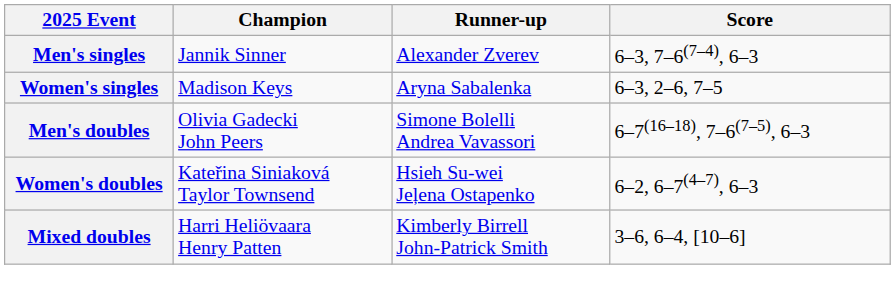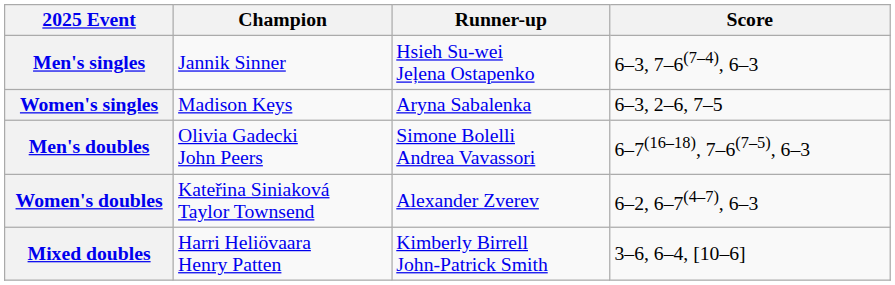 <table class="wikitable plainrowheaders nowrap">
 <tr>
 <th width=130><a href='#'>2025 Event</a></th>
 <th width=170>Champion</th>
 <th width=170>Runner-up</th>
 <th width=220>Score</th>
 </tr>
 <tr>
 <th scope="row"><a href='#'>Men's singles</a></th>
 <td> <a href='#'>Jannik Sinner</a></td>
-<td> <a href='#'>Alexander Zverev</a></td>
+<td> <a href='#'>Hsieh Su-wei</a>  <br> <a href='#'>Jeļena Ostapenko</a></td>
 <td>6–3, 7–6<sup>(7–4)</sup>, 6–3</td>
 </tr>
 <tr>
 <th scope="row"><a href='#'>Women's singles</a></th>
 <td> <a href='#'>Madison Keys</a></td>
 <td> <a href='#'>Aryna Sabalenka</a></td>
 <td>6–3, 2–6, 7–5</td>
 </tr>
 <tr>
 <th scope="row"><a href='#'>Men's doubles</a></th>
 <td> <a href='#'>Olivia Gadecki</a>  <br> <a href='#'>John Peers</a></td>
 <td> <a href='#'>Simone Bolelli</a> <br> <a href='#'>Andrea Vavassori</a></td>
 <td>6–7<sup>(16–18)</sup>, 7–6<sup>(7–5)</sup>, 6–3</td>
 </tr>
 <tr>
 <th scope="row"><a href='#'>Women's doubles</a></th>
 <td> <a href='#'>Kateřina Siniaková</a>  <br> <a href='#'>Taylor Townsend</a></td>
-<td> <a href='#'>Hsieh Su-wei</a>  <br> <a href='#'>Jeļena Ostapenko</a></td>
+<td> <a href='#'>Alexander Zverev</a></td>
 <td>6–2, 6–7<sup>(4–7)</sup>, 6–3</td>
 </tr>
 <tr>
 <th scope="row"><a href='#'>Mixed doubles</a></th>
 <td> <a href='#'>Harri Heliövaara</a> <br> <a href='#'>Henry Patten</a></td>
 <td> <a href='#'>Kimberly Birrell</a>  <br> <a href='#'>John-Patrick Smith</a></td>
 <td>3–6, 6–4, [10–6]</td>
 </tr>
 </table>
